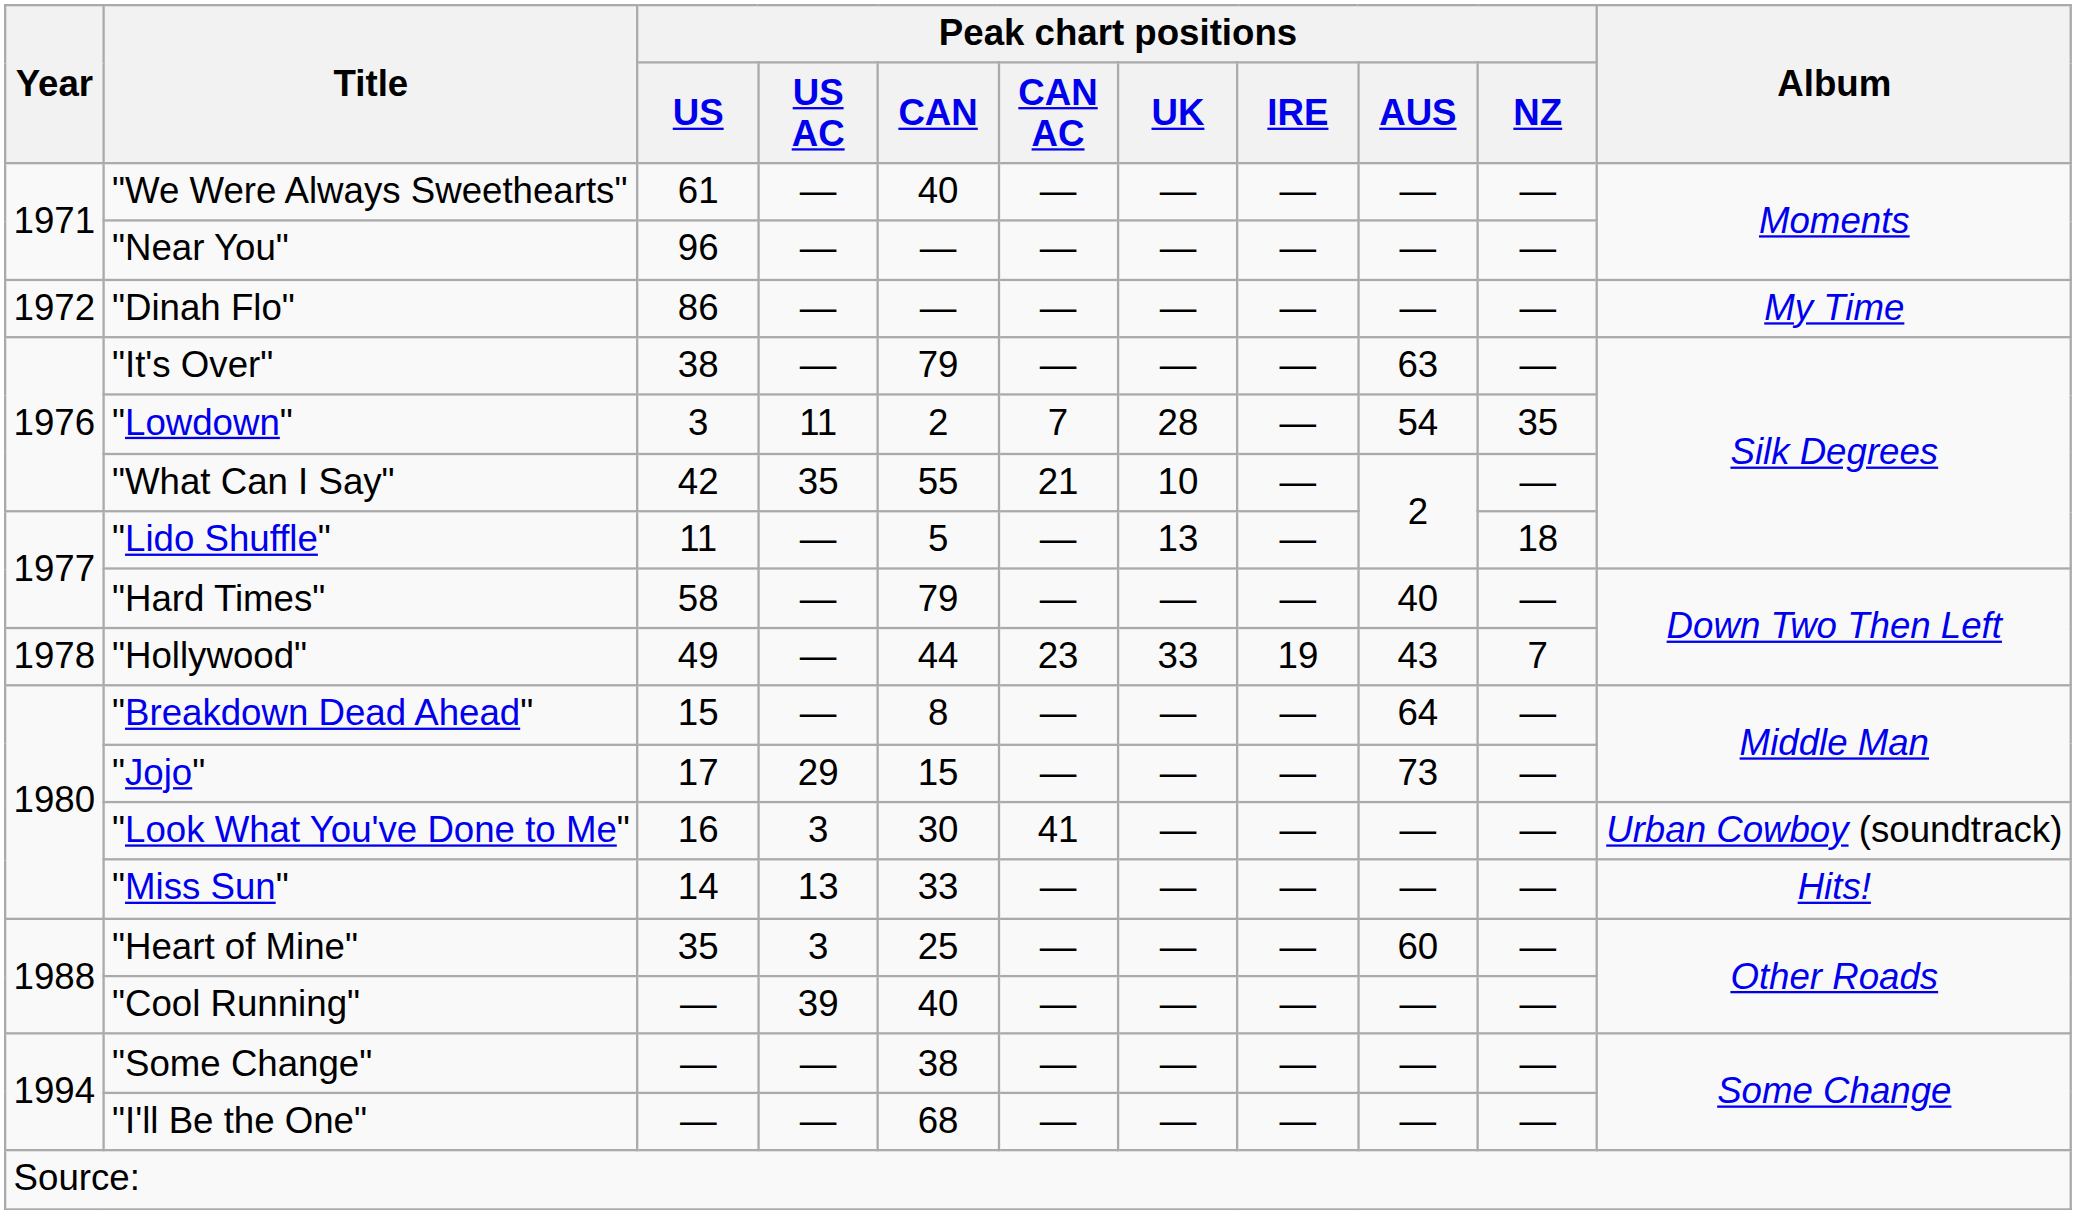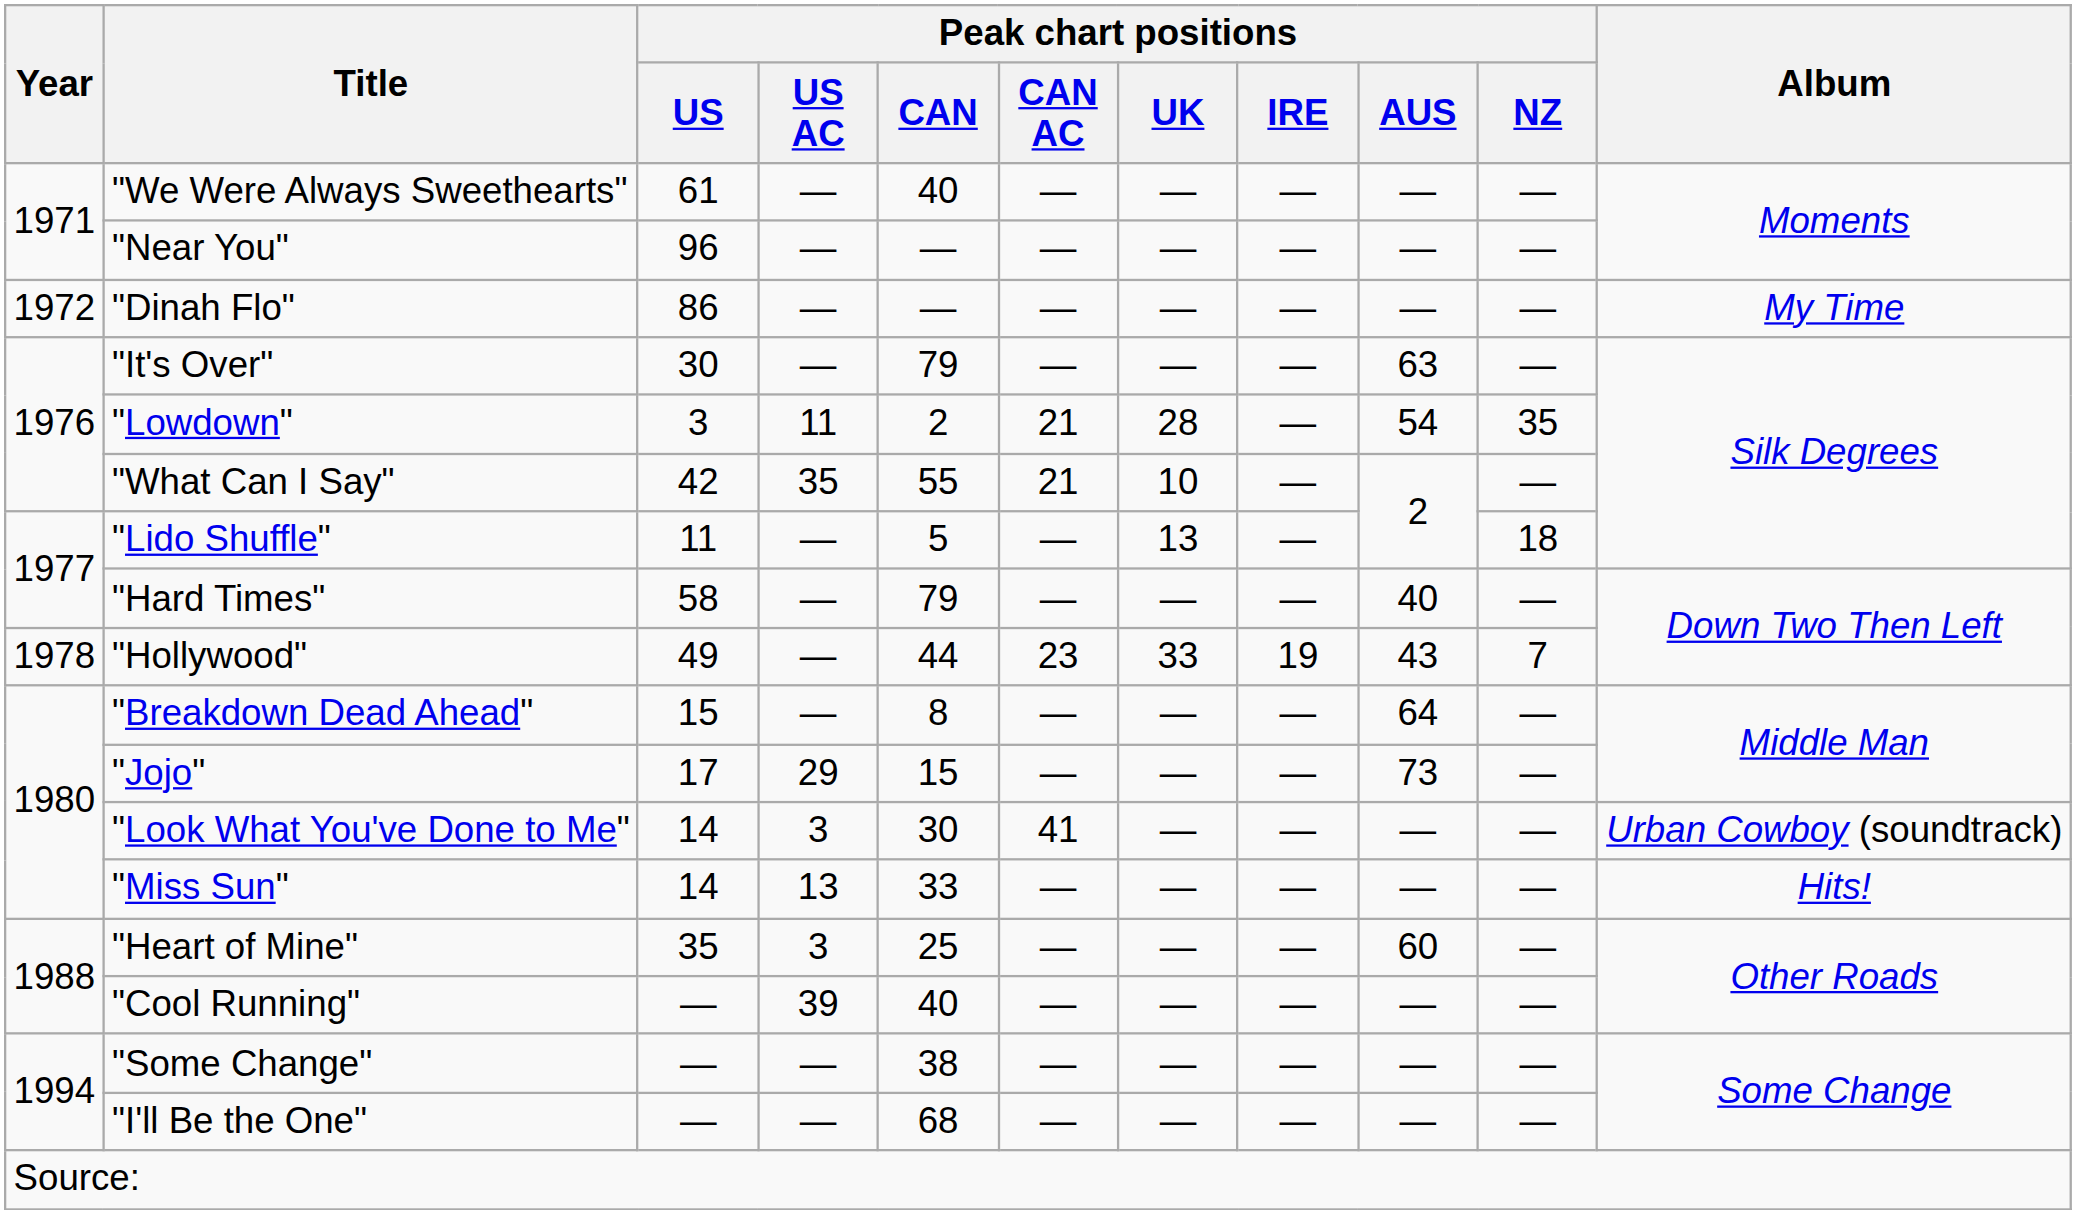 <table class="wikitable" style="text-align:center;">
 <tr>
 <th rowspan="2">Year</th>
 <th rowspan="2">Title</th>
 <th colspan="8">Peak chart positions</th>
 <th rowspan="2">Album</th>
 </tr>
 <tr>
 <th style="width:45px;"><a href='#'>US</a><br></th>
 <th style="width:45px;"><a href='#'>US AC</a><br></th>
 <th style="width:45px;"><a href='#'>CAN</a><br></th>
 <th style="width:45px;"><a href='#'>CAN AC</a><br></th>
 <th style="width:45px;"><a href='#'>UK</a><br></th>
 <th style="width:45px;"><a href='#'>IRE</a><br></th>
 <th style="width:45px;"><a href='#'>AUS</a><br></th>
 <th style="width:45px;"><a href='#'>NZ</a><br></th>
 </tr>
 <tr>
 <td rowspan="2">1971</td>
 <td align=left>"We Were Always Sweethearts"</td>
 <td>61</td>
 <td>—</td>
 <td>40</td>
 <td>—</td>
 <td>—</td>
 <td>—</td>
 <td>—</td>
 <td>—</td>
 <td rowspan="2"><em><a href='#'>Moments</a></em></td>
 </tr>
 <tr>
 <td align=left>"Near You"</td>
 <td>96</td>
 <td>—</td>
 <td>—</td>
 <td>—</td>
 <td>—</td>
 <td>—</td>
 <td>—</td>
 <td>—</td>
 </tr>
 <tr>
 <td>1972</td>
 <td align=left>"Dinah Flo"</td>
 <td>86</td>
 <td>—</td>
 <td>—</td>
 <td>—</td>
 <td>—</td>
 <td>—</td>
 <td>—</td>
 <td>—</td>
 <td><em><a href='#'>My Time</a></em></td>
 </tr>
 <tr>
 <td rowspan="3">1976</td>
 <td align=left>"It's Over"</td>
-<td>38</td>
+<td>30</td>
 <td>—</td>
 <td>79</td>
 <td>—</td>
 <td>—</td>
 <td>—</td>
 <td>63</td>
 <td>—</td>
 <td rowspan="4"><em><a href='#'>Silk Degrees</a></em></td>
 </tr>
 <tr>
 <td align=left>"<a href='#'>Lowdown</a>"</td>
 <td>3</td>
 <td>11</td>
 <td>2</td>
-<td>7</td>
+<td>21</td>
 <td>28</td>
 <td>—</td>
 <td>54</td>
 <td>35</td>
 </tr>
 <tr>
 <td align=left>"What Can I Say"</td>
 <td>42</td>
 <td>35</td>
 <td>55</td>
 <td>21</td>
 <td>10</td>
 <td>—</td>
 <td rowspan="2">2</td>
 <td>—</td>
 </tr>
 <tr>
 <td rowspan="2">1977</td>
 <td align=left>"<a href='#'>Lido Shuffle</a>"</td>
 <td>11</td>
 <td>—</td>
 <td>5</td>
 <td>—</td>
 <td>13</td>
 <td>—</td>
 <td>18</td>
 </tr>
 <tr>
 <td align=left>"Hard Times"</td>
 <td>58</td>
 <td>—</td>
 <td>79</td>
 <td>—</td>
 <td>—</td>
 <td>—</td>
 <td>40</td>
 <td>—</td>
 <td rowspan="2"><em><a href='#'>Down Two Then Left</a></em></td>
 </tr>
 <tr>
 <td>1978</td>
 <td align=left>"Hollywood"</td>
 <td>49</td>
 <td>—</td>
 <td>44</td>
 <td>23</td>
 <td>33</td>
 <td>19</td>
 <td>43</td>
 <td>7</td>
 </tr>
 <tr>
 <td rowspan="4">1980</td>
 <td align=left>"<a href='#'>Breakdown Dead Ahead</a>"</td>
 <td>15</td>
 <td>—</td>
 <td>8</td>
 <td>—</td>
 <td>—</td>
 <td>—</td>
 <td>64</td>
 <td>—</td>
 <td rowspan="2"><em><a href='#'>Middle Man</a></em></td>
 </tr>
 <tr>
 <td align=left>"<a href='#'>Jojo</a>"</td>
 <td>17</td>
 <td>29</td>
 <td>15</td>
 <td>—</td>
 <td>—</td>
 <td>—</td>
 <td>73</td>
 <td>—</td>
 </tr>
 <tr>
 <td align=left>"<a href='#'>Look What You've Done to Me</a>"</td>
-<td>16</td>
+<td>14</td>
 <td>3</td>
 <td>30</td>
 <td>41</td>
 <td>—</td>
 <td>—</td>
 <td>—</td>
 <td>—</td>
 <td><em><a href='#'>Urban Cowboy</a></em> (soundtrack)</td>
 </tr>
 <tr>
 <td align=left>"<a href='#'>Miss Sun</a>"</td>
 <td>14</td>
 <td>13</td>
 <td>33</td>
 <td>—</td>
 <td>—</td>
 <td>—</td>
 <td>—</td>
 <td>—</td>
 <td><em><a href='#'>Hits!</a></em></td>
 </tr>
 <tr>
 <td rowspan="2">1988</td>
 <td align=left>"Heart of Mine"</td>
 <td>35</td>
 <td>3</td>
 <td>25</td>
 <td>—</td>
 <td>—</td>
 <td>—</td>
 <td>60</td>
 <td>—</td>
 <td rowspan="2"><em><a href='#'>Other Roads</a></em></td>
 </tr>
 <tr>
 <td align=left>"Cool Running"</td>
 <td>—</td>
 <td>39</td>
 <td>40</td>
 <td>—</td>
 <td>—</td>
 <td>—</td>
 <td>—</td>
 <td>—</td>
 </tr>
 <tr>
 <td rowspan="2">1994</td>
 <td align=left>"Some Change"</td>
 <td>—</td>
 <td>—</td>
 <td>38</td>
 <td>—</td>
 <td>—</td>
 <td>—</td>
 <td>—</td>
 <td>—</td>
 <td rowspan="2"><em><a href='#'>Some Change</a></em></td>
 </tr>
 <tr>
 <td align=left>"I'll Be the One"</td>
 <td>—</td>
 <td>—</td>
 <td>68</td>
 <td>—</td>
 <td>—</td>
 <td>—</td>
 <td>—</td>
 <td>—</td>
 </tr>
 <tr>
 <td colspan="11" style="text-align:left;">Source:</td>
 </tr>
 <tr>
 </tr>
 </table>
